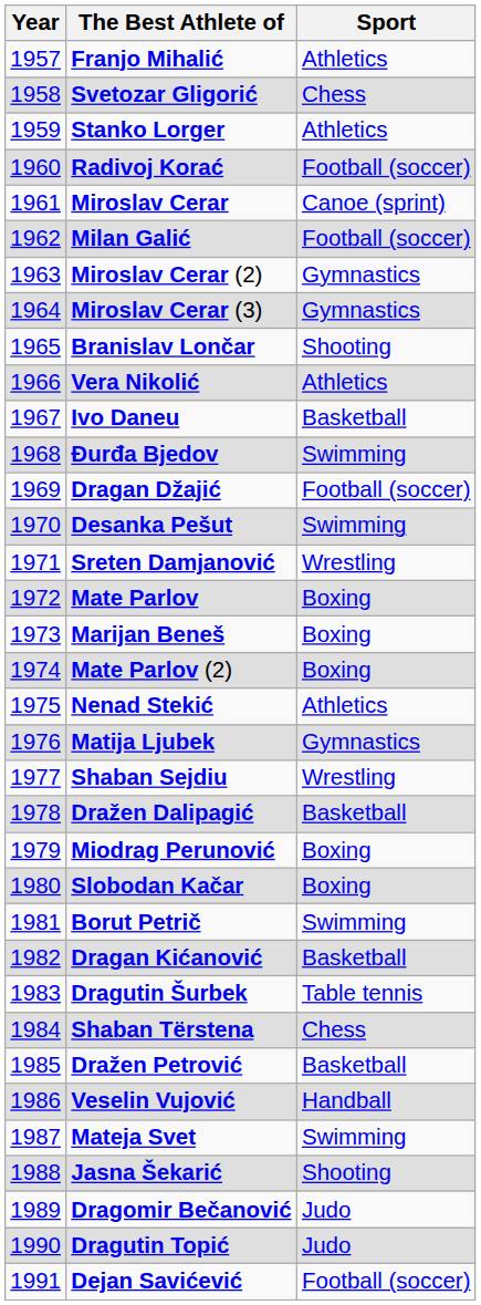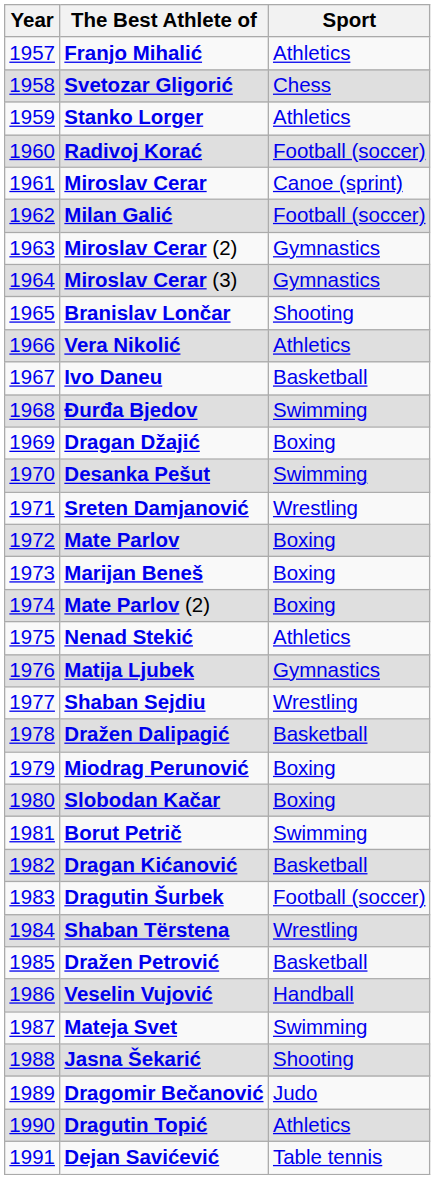 <table class=wikitable>
 <tr>
 <th><strong>Year</strong></th>
 <th><strong>The Best Athlete of </strong></th>
 <th><strong>Sport</strong></th>
 </tr>
 <tr>
 <td><a href='#'>1957</a></td>
 <td><strong><a href='#'>Franjo Mihalić</a></strong></td>
 <td> <a href='#'>Athletics</a></td>
 </tr>
 <tr bgcolor=#DFDFDF>
 <td><a href='#'>1958</a></td>
 <td><strong><a href='#'>Svetozar Gligorić</a></strong></td>
 <td> <a href='#'>Chess</a></td>
 </tr>
 <tr>
 <td><a href='#'>1959</a></td>
 <td><strong><a href='#'>Stanko Lorger</a></strong></td>
 <td> <a href='#'>Athletics</a></td>
 </tr>
 <tr bgcolor=#DFDFDF>
 <td><a href='#'>1960</a></td>
 <td><strong><a href='#'>Radivoj Korać</a></strong></td>
 <td> <a href='#'>Football (soccer)</a></td>
 </tr>
 <tr>
 <td><a href='#'>1961</a></td>
 <td><strong><a href='#'>Miroslav Cerar</a></strong></td>
 <td> <a href='#'>Canoe (sprint)</a></td>
 </tr>
 <tr bgcolor=#DFDFDF>
 <td><a href='#'>1962</a></td>
 <td><strong><a href='#'>Milan Galić</a></strong></td>
 <td> <a href='#'>Football (soccer)</a></td>
 </tr>
 <tr>
 <td><a href='#'>1963</a></td>
 <td><strong><a href='#'>Miroslav Cerar</a></strong> (2)</td>
 <td> <a href='#'>Gymnastics</a></td>
 </tr>
 <tr bgcolor=#DFDFDF>
 <td><a href='#'>1964</a></td>
 <td><strong><a href='#'>Miroslav Cerar</a></strong> (3)</td>
 <td> <a href='#'>Gymnastics</a></td>
 </tr>
 <tr>
 <td><a href='#'>1965</a></td>
 <td><strong><a href='#'>Branislav Lončar</a></strong></td>
 <td> <a href='#'>Shooting</a></td>
 </tr>
 <tr bgcolor=#DFDFDF>
 <td><a href='#'>1966</a></td>
 <td><strong><a href='#'>Vera Nikolić</a></strong></td>
 <td> <a href='#'>Athletics</a></td>
 </tr>
 <tr>
 <td><a href='#'>1967</a></td>
 <td><strong><a href='#'>Ivo Daneu</a></strong></td>
 <td> <a href='#'>Basketball</a></td>
 </tr>
 <tr bgcolor=#DFDFDF>
 <td><a href='#'>1968</a></td>
 <td><strong><a href='#'>Đurđa Bjedov</a></strong></td>
 <td> <a href='#'>Swimming</a></td>
 </tr>
 <tr>
 <td><a href='#'>1969</a></td>
 <td><strong><a href='#'>Dragan Džajić</a></strong></td>
-<td> <a href='#'>Football (soccer)</a></td>
+<td> <a href='#'>Boxing</a></td>
 </tr>
 <tr bgcolor=#DFDFDF>
 <td><a href='#'>1970</a></td>
 <td><strong><a href='#'>Desanka Pešut</a></strong></td>
 <td> <a href='#'>Swimming</a></td>
 </tr>
 <tr>
 <td><a href='#'>1971</a></td>
 <td><strong><a href='#'>Sreten Damjanović</a></strong></td>
 <td> <a href='#'>Wrestling</a></td>
 </tr>
 <tr bgcolor=#DFDFDF>
 <td><a href='#'>1972</a></td>
 <td><strong><a href='#'>Mate Parlov</a></strong></td>
 <td> <a href='#'>Boxing</a></td>
 </tr>
 <tr>
 <td><a href='#'>1973</a></td>
 <td><strong><a href='#'>Marijan Beneš</a></strong></td>
 <td> <a href='#'>Boxing</a></td>
 </tr>
 <tr bgcolor=#DFDFDF>
 <td><a href='#'>1974</a></td>
 <td><strong><a href='#'>Mate Parlov</a></strong> (2)</td>
 <td> <a href='#'>Boxing</a></td>
 </tr>
 <tr>
 <td><a href='#'>1975</a></td>
 <td><strong><a href='#'>Nenad Stekić</a></strong></td>
 <td> <a href='#'>Athletics</a></td>
 </tr>
 <tr bgcolor=#DFDFDF>
 <td><a href='#'>1976</a></td>
 <td><strong><a href='#'>Matija Ljubek</a></strong></td>
 <td> <a href='#'>Gymnastics</a></td>
 </tr>
 <tr>
 <td><a href='#'>1977</a></td>
 <td><strong><a href='#'>Shaban Sejdiu</a></strong></td>
 <td> <a href='#'>Wrestling</a></td>
 </tr>
 <tr bgcolor=#DFDFDF>
 <td><a href='#'>1978</a></td>
 <td><strong><a href='#'>Dražen Dalipagić</a></strong></td>
 <td> <a href='#'>Basketball</a></td>
 </tr>
 <tr>
 <td><a href='#'>1979</a></td>
 <td><strong><a href='#'>Miodrag Perunović</a></strong></td>
 <td> <a href='#'>Boxing</a></td>
 </tr>
 <tr bgcolor=#DFDFDF>
 <td><a href='#'>1980</a></td>
 <td><strong><a href='#'>Slobodan Kačar</a></strong></td>
 <td> <a href='#'>Boxing</a></td>
 </tr>
 <tr>
 <td><a href='#'>1981</a></td>
 <td><strong><a href='#'>Borut Petrič</a></strong></td>
 <td> <a href='#'>Swimming</a></td>
 </tr>
 <tr bgcolor=#DFDFDF>
 <td><a href='#'>1982</a></td>
 <td><strong><a href='#'>Dragan Kićanović</a></strong></td>
 <td> <a href='#'>Basketball</a></td>
 </tr>
 <tr>
 <td><a href='#'>1983</a></td>
 <td><strong><a href='#'>Dragutin Šurbek</a></strong></td>
-<td> <a href='#'>Table tennis</a></td>
+<td> <a href='#'>Football (soccer)</a></td>
 </tr>
 <tr bgcolor=#DFDFDF>
 <td><a href='#'>1984</a></td>
 <td><strong><a href='#'>Shaban Tërstena</a></strong></td>
-<td> <a href='#'>Chess</a></td>
+<td> <a href='#'>Wrestling</a></td>
 </tr>
 <tr>
 <td><a href='#'>1985</a></td>
 <td><strong><a href='#'>Dražen Petrović</a></strong></td>
 <td> <a href='#'>Basketball</a></td>
 </tr>
 <tr bgcolor=#DFDFDF>
 <td><a href='#'>1986</a></td>
 <td><strong><a href='#'>Veselin Vujović</a></strong></td>
 <td> <a href='#'>Handball</a></td>
 </tr>
 <tr>
 <td><a href='#'>1987</a></td>
 <td><strong><a href='#'>Mateja Svet</a></strong></td>
 <td> <a href='#'>Swimming</a></td>
 </tr>
 <tr bgcolor=#DFDFDF>
 <td><a href='#'>1988</a></td>
 <td><strong><a href='#'>Jasna Šekarić</a></strong></td>
 <td> <a href='#'>Shooting</a></td>
 </tr>
 <tr>
 <td><a href='#'>1989</a></td>
 <td><strong><a href='#'>Dragomir Bečanović</a></strong></td>
 <td> <a href='#'>Judo</a></td>
 </tr>
 <tr bgcolor=#DFDFDF>
 <td><a href='#'>1990</a></td>
 <td><strong><a href='#'>Dragutin Topić</a></strong></td>
-<td> <a href='#'>Judo</a></td>
+<td> <a href='#'>Athletics</a></td>
 </tr>
 <tr>
 <td><a href='#'>1991</a></td>
 <td><strong><a href='#'>Dejan Savićević</a></strong></td>
-<td> <a href='#'>Football (soccer)</a></td>
+<td> <a href='#'>Table tennis</a></td>
 </tr>
 </table>
